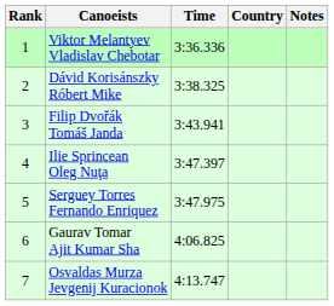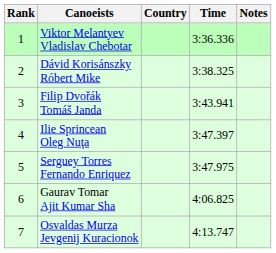 <table class="wikitable" style="text-align:center">
 <tr>
 <th>Rank</th>
 <th>Canoeists</th>
+<th>Country</th>
 <th>Time</th>
-<th>Country</th>
 <th>Notes</th>
 </tr>
 <tr bgcolor=bbffbb>
 <td>1</td>
 <td align="left"><a href='#'>Viktor Melantyev</a><br><a href='#'>Vladislav Chebotar</a></td>
+<td align="left"></td>
 <td>3:36.336</td>
-<td align="left"></td>
 <td></td>
 </tr>
 <tr bgcolor=ddffdd>
 <td>2</td>
 <td align="left"><a href='#'>Dávid Korisánszky</a><br><a href='#'>Róbert Mike</a></td>
+<td align="left"></td>
 <td>3:38.325</td>
-<td align="left"></td>
 <td></td>
 </tr>
 <tr bgcolor=ddffdd>
 <td>3</td>
 <td align="left"><a href='#'>Filip Dvořák</a><br><a href='#'>Tomáš Janda</a></td>
+<td align="left"></td>
 <td>3:43.941</td>
-<td align="left"></td>
 <td></td>
 </tr>
 <tr bgcolor=ddffdd>
 <td>4</td>
 <td align="left"><a href='#'>Ilie Sprincean</a><br><a href='#'>Oleg Nuţa</a></td>
+<td align="left"></td>
 <td>3:47.397</td>
-<td align="left"></td>
 <td></td>
 </tr>
 <tr bgcolor=ddffdd>
 <td>5</td>
 <td align="left"><a href='#'>Serguey Torres</a><br><a href='#'>Fernando Enriquez</a></td>
+<td align="left"></td>
 <td>3:47.975</td>
-<td align="left"></td>
 <td></td>
 </tr>
 <tr bgcolor=ddffdd>
 <td>6</td>
 <td align="left">Gaurav Tomar<br><a href='#'>Ajit Kumar Sha</a></td>
+<td align="left"></td>
 <td>4:06.825</td>
-<td align="left"></td>
 <td></td>
 </tr>
 <tr bgcolor=ddffdd>
 <td>7</td>
 <td align="left"><a href='#'>Osvaldas Murza</a><br><a href='#'>Jevgenij Kuracionok</a></td>
+<td align="left"></td>
 <td>4:13.747</td>
-<td align="left"></td>
 <td></td>
 </tr>
 </table>
